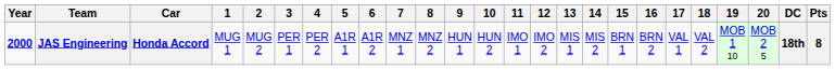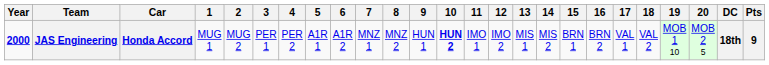 <table class="wikitable" style="text-align:center; font-size:85%">
 <tr>
 <th>Year</th>
 <th>Team</th>
 <th>Car</th>
 <th>1</th>
 <th>2</th>
 <th>3</th>
 <th>4</th>
 <th>5</th>
 <th>6</th>
 <th>7</th>
 <th>8</th>
 <th>9</th>
 <th>10</th>
 <th>11</th>
 <th>12</th>
 <th>13</th>
 <th>14</th>
 <th>15</th>
 <th>16</th>
 <th>17</th>
 <th>18</th>
 <th>19</th>
 <th>20</th>
 <th>DC</th>
 <th>Pts</th>
 </tr>
 <tr>
 <td><strong><a href='#'>2000</a></strong></td>
 <th nowrap> <a href='#'>JAS Engineering</a></th>
 <th nowrap><a href='#'>Honda Accord</a></th>
 <td><a href='#'>MUG<br>1</a></td>
 <td><a href='#'>MUG<br>2</a></td>
 <td><a href='#'>PER<br>1</a></td>
 <td><a href='#'>PER<br>2</a></td>
 <td><a href='#'>A1R<br>1</a></td>
 <td><a href='#'>A1R<br>2</a></td>
 <td><a href='#'>MNZ<br>1</a></td>
 <td><a href='#'>MNZ<br>2</a></td>
 <td><a href='#'>HUN<br>1</a></td>
-<td><a href='#'>HUN<br>2</a></td>
+<td><strong><a href='#'>HUN<br>2</a></strong></td>
 <td><a href='#'>IMO<br>1</a></td>
 <td><a href='#'>IMO<br>2</a></td>
 <td><a href='#'>MIS<br>1</a></td>
 <td><a href='#'>MIS<br>2</a></td>
 <td><a href='#'>BRN<br>1</a></td>
 <td><a href='#'>BRN<br>2</a></td>
 <td><a href='#'>VAL<br>1</a></td>
 <td><a href='#'>VAL<br>2</a></td>
 <td style="background:#DFFFDF;"><a href='#'>MOB<br>1</a><br><small>10</small></td>
 <td style="background:#DFFFDF;"><a href='#'>MOB<br>2</a><br><small>5</small></td>
 <th>18th</th>
-<th>8</th>
+<th>9</th>
 </tr>
 </table>
